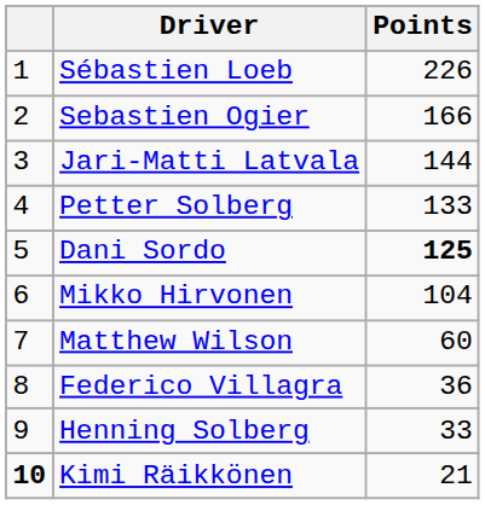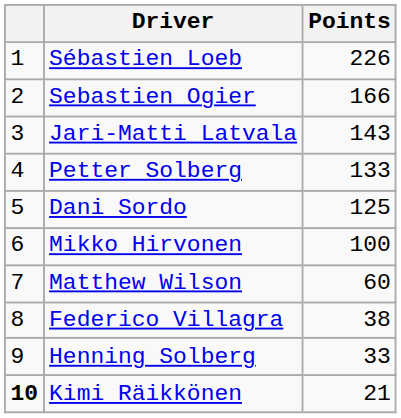 <table class="wikitable" style="font-size: 95%;">
 <tr>
 <th></th>
 <th>Driver</th>
 <th>Points</th>
 </tr>
 <tr>
 <td>1</td>
 <td> <a href='#'>Sébastien Loeb</a></td>
 <td align="right">226</td>
 </tr>
 <tr>
 <td>2</td>
 <td> <a href='#'>Sebastien Ogier</a></td>
 <td align="right">166</td>
 </tr>
 <tr>
 <td>3</td>
 <td> <a href='#'>Jari-Matti Latvala</a></td>
-<td align="right">144</td>
+<td align="right">143</td>
 </tr>
 <tr>
 <td>4</td>
 <td> <a href='#'>Petter Solberg</a></td>
 <td align="right">133</td>
 </tr>
 <tr>
 <td>5</td>
 <td> <a href='#'>Dani Sordo</a></td>
-<td align="right"><strong>125</strong></td>
+<td align="right">125</td>
 </tr>
 <tr>
 <td>6</td>
 <td> <a href='#'>Mikko Hirvonen</a></td>
-<td align="right">104</td>
+<td align="right">100</td>
 </tr>
 <tr>
 <td>7</td>
 <td> <a href='#'>Matthew Wilson</a></td>
 <td align="right">60</td>
 </tr>
 <tr>
 <td>8</td>
 <td> <a href='#'>Federico Villagra</a></td>
-<td align="right">36</td>
+<td align="right">38</td>
 </tr>
 <tr>
 <td>9</td>
 <td> <a href='#'>Henning Solberg</a></td>
 <td align="right">33</td>
 </tr>
 <tr>
 <td><strong>10</strong></td>
 <td> <a href='#'>Kimi Räikkönen</a></td>
 <td align="right">21</td>
 </tr>
 </table>
